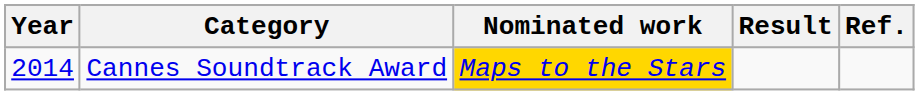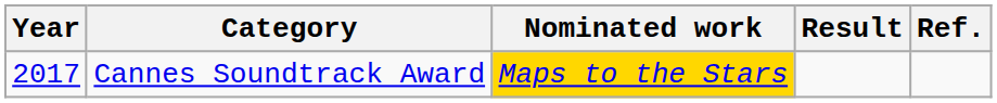 <table class="wikitable">
 <tr>
 <th>Year</th>
 <th>Category</th>
 <th>Nominated work</th>
 <th>Result</th>
 <th>Ref.</th>
 </tr>
 <tr>
-<td><a href='#'>2014</a></td>
+<td><a href='#'>2017</a></td>
 <td><a href='#'>Cannes Soundtrack Award</a></td>
 <td style="background: gold;"><em><a href='#'>Maps to the Stars</a></em></td>
 <td></td>
 <td align="center"></td>
 </tr>
 </table>
